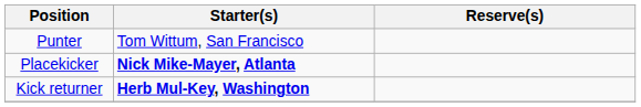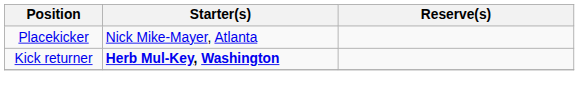 <table class="wikitable" width=75%>
 <tr>
 <th width=10%>Position</th>
 <th width=30%>Starter(s)</th>
 <th width=30%>Reserve(s)</th>
 </tr>
 <tr>
-<td align=center><a href='#'>Punter</a></td>
-<td> <a href='#'>Tom Wittum</a>, <a href='#'>San Francisco</a></td>
-<td></td>
-</tr>
-<tr>
 <td align=center><a href='#'>Placekicker</a></td>
-<td><strong> <a href='#'>Nick Mike-Mayer</a>, <a href='#'>Atlanta</a></strong></td>
+<td> <a href='#'>Nick Mike-Mayer</a>, <a href='#'>Atlanta</a></td>
 <td></td>
 </tr>
 <tr>
 <td align=center><a href='#'>Kick returner</a></td>
 <td><strong> <a href='#'>Herb Mul-Key</a>, <a href='#'>Washington</a></strong></td>
 <td></td>
 </tr>
 <tr>
 </tr>
 </table>
